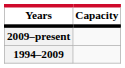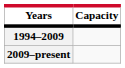 <table class="wikitable">
 <tr>
 <th style="background:#FFFFFF; border-top:#CF0A2C 5px solid; border-bottom:#000000 5px solid;">Years</th>
 <th style="background:#FFFFFF; border-top:#CF0A2C 5px solid; border-bottom:#000000 5px solid;">Capacity</th>
 </tr>
 <tr>
+<th>1994–2009</th>
+<td></td>
+</tr>
+<tr>
 <th>2009–present</th>
 <td></td>
 </tr>
-<tr>
-<th>1994–2009</th>
-<td></td>
-</tr>
 </table>
